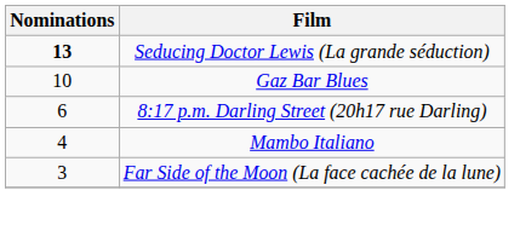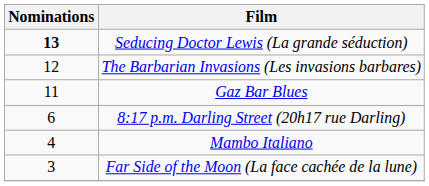 <table class="wikitable" style="text-align:center;">
 <tr>
 <th scope="col" width="17">Nominations</th>
 <th scope="col" align="center">Film</th>
 </tr>
 <tr>
 <td rowspan="1" style="text-align:center;"><strong>13</strong></td>
 <td><em><a href='#'>Seducing Doctor Lewis</a> (La grande séduction)</em></td>
 </tr>
 <tr>
-<td rowspan="1" style="text-align:center;">10</td>
+<td rowspan="1" style="text-align:center;">12</td>
+<td><em><a href='#'>The Barbarian Invasions</a> (Les invasions barbares)</em></td>
+</tr>
+<tr>
+<td rowspan="1" style="text-align:center;">11</td>
 <td><em><a href='#'>Gaz Bar Blues</a></em></td>
 </tr>
 <tr>
 <td rowspan="1" style="text-align:center;">6</td>
 <td><em><a href='#'>8:17 p.m. Darling Street</a> (20h17 rue Darling)</em></td>
 </tr>
 <tr>
 <td rowspan="1" style="text-align:center;">4</td>
 <td><em><a href='#'>Mambo Italiano</a></em></td>
 </tr>
 <tr>
 <td rowspan="1" style="text-align:center;">3</td>
 <td><em><a href='#'>Far Side of the Moon</a> (La face cachée de la lune)</em></td>
 </tr>
 <tr>
 </tr>
 </table>
